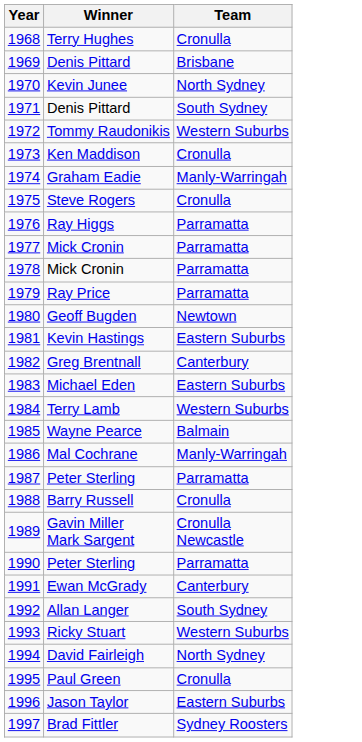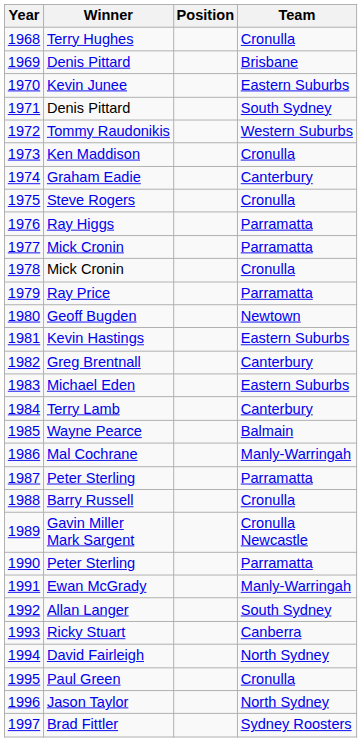 <table class="wikitable">
 <tr>
 <th>Year</th>
 <th>Winner</th>
+<th>Position</th>
 <th>Team</th>
 </tr>
 <tr>
 <td><a href='#'>1968</a></td>
 <td><a href='#'>Terry Hughes</a></td>
+<td></td>
 <td> <a href='#'>Cronulla</a></td>
 </tr>
 <tr>
 <td><a href='#'>1969</a></td>
 <td><a href='#'>Denis Pittard</a></td>
+<td></td>
 <td> <a href='#'>Brisbane</a></td>
 </tr>
 <tr>
 <td><a href='#'>1970</a></td>
 <td><a href='#'>Kevin Junee</a></td>
-<td> <a href='#'>North Sydney</a></td>
+<td></td>
+<td> <a href='#'>Eastern Suburbs</a></td>
 </tr>
 <tr>
 <td><a href='#'>1971</a></td>
 <td>Denis Pittard</td>
+<td></td>
 <td> <a href='#'>South Sydney</a></td>
 </tr>
 <tr>
 <td><a href='#'>1972</a></td>
 <td><a href='#'>Tommy Raudonikis</a></td>
+<td></td>
 <td> <a href='#'>Western Suburbs</a></td>
 </tr>
 <tr>
 <td><a href='#'>1973</a></td>
 <td><a href='#'>Ken Maddison</a></td>
+<td></td>
 <td> <a href='#'>Cronulla</a></td>
 </tr>
 <tr>
 <td><a href='#'>1974</a></td>
 <td><a href='#'>Graham Eadie</a></td>
-<td> <a href='#'>Manly-Warringah</a></td>
+<td></td>
+<td> <a href='#'>Canterbury</a></td>
 </tr>
 <tr>
 <td><a href='#'>1975</a></td>
 <td><a href='#'>Steve Rogers</a></td>
+<td></td>
 <td> <a href='#'>Cronulla</a></td>
 </tr>
 <tr>
 <td><a href='#'>1976</a></td>
 <td><a href='#'>Ray Higgs</a></td>
+<td></td>
 <td> <a href='#'>Parramatta</a></td>
 </tr>
 <tr>
 <td><a href='#'>1977</a></td>
 <td><a href='#'>Mick Cronin</a></td>
+<td></td>
 <td> <a href='#'>Parramatta</a></td>
 </tr>
 <tr>
 <td><a href='#'>1978</a></td>
 <td>Mick Cronin</td>
-<td> <a href='#'>Parramatta</a></td>
+<td></td>
+<td> <a href='#'>Cronulla</a></td>
 </tr>
 <tr>
 <td><a href='#'>1979</a></td>
 <td><a href='#'>Ray Price</a></td>
+<td></td>
 <td> <a href='#'>Parramatta</a></td>
 </tr>
 <tr>
 <td><a href='#'>1980</a></td>
 <td><a href='#'>Geoff Bugden</a></td>
+<td></td>
 <td> <a href='#'>Newtown</a></td>
 </tr>
 <tr>
 <td><a href='#'>1981</a></td>
 <td><a href='#'>Kevin Hastings</a></td>
+<td></td>
 <td> <a href='#'>Eastern Suburbs</a></td>
 </tr>
 <tr>
 <td><a href='#'>1982</a></td>
 <td><a href='#'>Greg Brentnall</a></td>
+<td></td>
 <td> <a href='#'>Canterbury</a></td>
 </tr>
 <tr>
 <td><a href='#'>1983</a></td>
 <td><a href='#'>Michael Eden</a></td>
+<td></td>
 <td> <a href='#'>Eastern Suburbs</a></td>
 </tr>
 <tr>
 <td><a href='#'>1984</a></td>
 <td><a href='#'>Terry Lamb</a></td>
-<td> <a href='#'>Western Suburbs</a></td>
+<td></td>
+<td> <a href='#'>Canterbury</a></td>
 </tr>
 <tr>
 <td><a href='#'>1985</a></td>
 <td><a href='#'>Wayne Pearce</a></td>
+<td></td>
 <td> <a href='#'>Balmain</a></td>
 </tr>
 <tr>
 <td><a href='#'>1986</a></td>
 <td><a href='#'>Mal Cochrane</a></td>
+<td></td>
 <td> <a href='#'>Manly-Warringah</a></td>
 </tr>
 <tr>
 <td><a href='#'>1987</a></td>
 <td><a href='#'>Peter Sterling</a></td>
+<td></td>
 <td> <a href='#'>Parramatta</a></td>
 </tr>
 <tr>
 <td><a href='#'>1988</a></td>
 <td><a href='#'>Barry Russell</a></td>
+<td></td>
 <td> <a href='#'>Cronulla</a></td>
 </tr>
 <tr>
 <td><a href='#'>1989</a></td>
 <td><a href='#'>Gavin Miller</a><br><a href='#'>Mark Sargent</a></td>
+<td><br></td>
 <td> <a href='#'>Cronulla</a><br> <a href='#'>Newcastle</a></td>
 </tr>
 <tr>
 <td><a href='#'>1990</a></td>
 <td><a href='#'>Peter Sterling</a></td>
+<td></td>
 <td> <a href='#'>Parramatta</a></td>
 </tr>
 <tr>
 <td><a href='#'>1991</a></td>
 <td><a href='#'>Ewan McGrady</a></td>
-<td> <a href='#'>Canterbury</a></td>
+<td></td>
+<td> <a href='#'>Manly-Warringah</a></td>
 </tr>
 <tr>
 <td><a href='#'>1992</a></td>
 <td><a href='#'>Allan Langer</a></td>
+<td></td>
 <td> <a href='#'>South Sydney</a></td>
 </tr>
 <tr>
 <td><a href='#'>1993</a></td>
 <td><a href='#'>Ricky Stuart</a></td>
-<td> <a href='#'>Western Suburbs</a></td>
+<td></td>
+<td> <a href='#'>Canberra</a></td>
 </tr>
 <tr>
 <td><a href='#'>1994</a></td>
 <td><a href='#'>David Fairleigh</a></td>
+<td></td>
 <td> <a href='#'>North Sydney</a></td>
 </tr>
 <tr>
 <td><a href='#'>1995</a></td>
 <td><a href='#'>Paul Green</a></td>
+<td></td>
 <td> <a href='#'>Cronulla</a></td>
 </tr>
 <tr>
 <td><a href='#'>1996</a></td>
 <td><a href='#'>Jason Taylor</a></td>
-<td> <a href='#'>Eastern Suburbs</a></td>
+<td></td>
+<td> <a href='#'>North Sydney</a></td>
 </tr>
 <tr>
 <td><a href='#'>1997</a></td>
 <td><a href='#'>Brad Fittler</a></td>
+<td></td>
 <td> <a href='#'>Sydney Roosters</a></td>
 </tr>
 </table>
